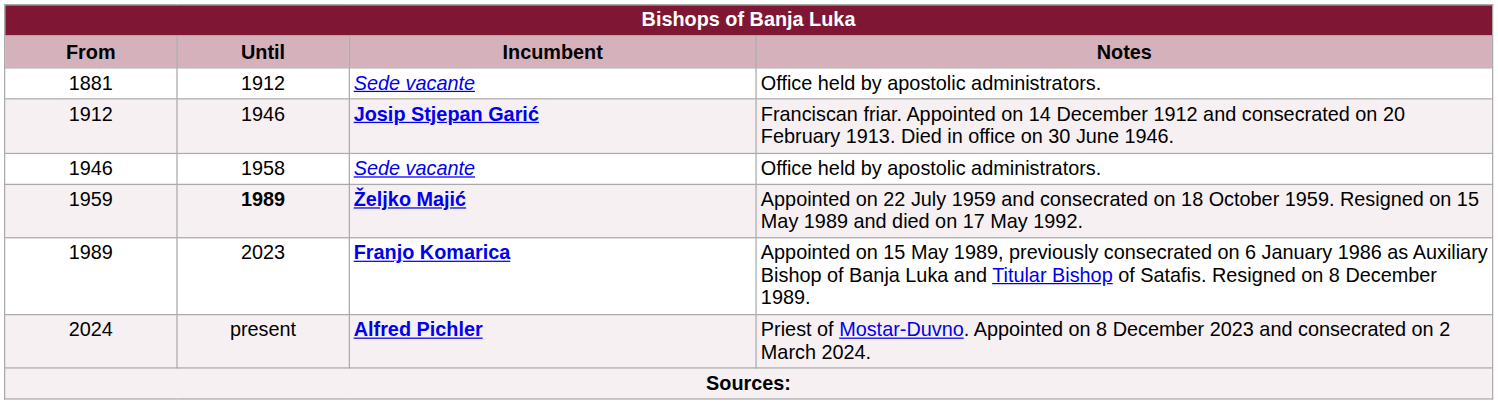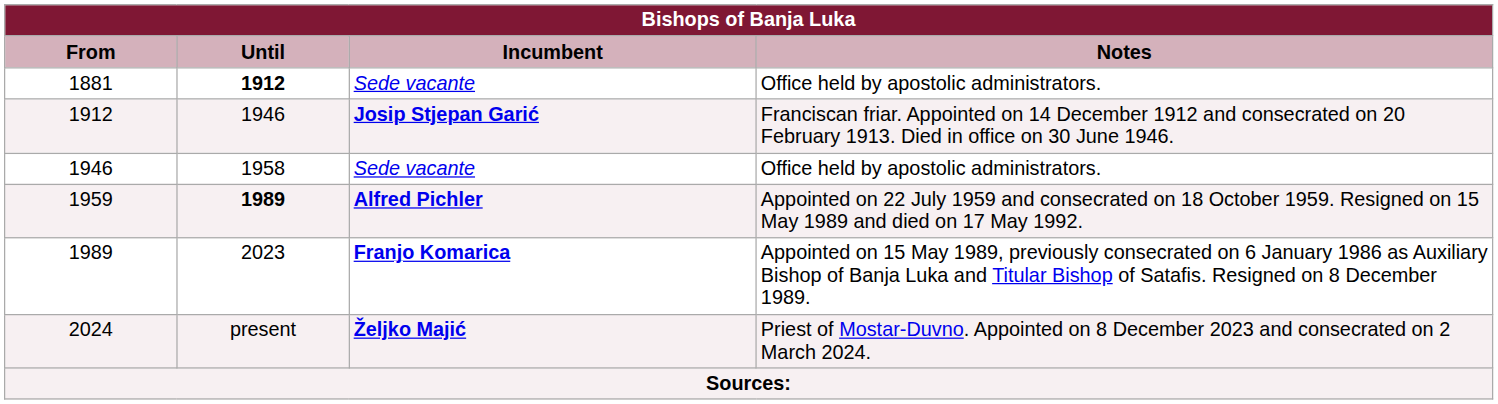 <table class="wikitable" style="width:95%; border:1">
 <tr>
 <th colspan="4" style="background-color: #7F1734; color: white;">Bishops of Banja Luka</th>
 </tr>
 <tr>
 <th style="background-color: #D4B1BB; width: 11%;">From</th>
 <th style="background-color: #D4B1BB; width: 11%;">Until</th>
 <th style="background-color: #D4B1BB; width: 26%;">Incumbent</th>
 <th style="background-color: #D4B1BB; width: 47%;">Notes</th>
 </tr>
 <tr valign="top" style="background-color: white;">
 <td style="text-align: center;">1881</td>
-<td style="text-align: center;">1912</td>
+<td style="text-align: center;"><strong>1912</strong></td>
 <td><em><a href='#'>Sede vacante</a></em></td>
 <td>Office held by apostolic administrators.</td>
 </tr>
 <tr valign="top" style="background-color: #F7F0F2;">
 <td style="text-align: center;">1912</td>
 <td style="text-align: center;">1946</td>
 <td><strong><a href='#'>Josip Stjepan Garić</a></strong></td>
 <td>Franciscan friar. Appointed on 14 December 1912 and consecrated on 20 February 1913. Died in office on 30 June 1946.</td>
 </tr>
 <tr valign="top" style="background-color: white;">
 <td style="text-align: center;">1946</td>
 <td style="text-align: center;">1958</td>
 <td><em><a href='#'>Sede vacante</a></em></td>
 <td>Office held by apostolic administrators.</td>
 </tr>
 <tr valign="top" style="background-color: #F7F0F2;">
 <td style="text-align: center;">1959</td>
 <td style="text-align: center;"><strong>1989</strong></td>
-<td><strong><a href='#'>Željko Majić</a></strong></td>
+<td><strong><a href='#'>Alfred Pichler</a></strong></td>
 <td>Appointed on 22 July 1959 and consecrated on 18 October 1959. Resigned on 15 May 1989 and died on 17 May 1992.</td>
 </tr>
 <tr valign="top" style="background-color: white;">
 <td style="text-align: center;">1989</td>
 <td style="text-align: center;">2023</td>
 <td><strong><a href='#'>Franjo Komarica</a></strong></td>
 <td>Appointed on 15 May 1989, previously consecrated on 6 January 1986 as Auxiliary Bishop of Banja Luka and <a href='#'>Titular Bishop</a> of Satafis. Resigned on 8 December 1989.</td>
 </tr>
 <tr valign="top" style="background-color: #F7F0F2;">
 <td style="text-align: center;">2024</td>
 <td style="text-align: center;">present</td>
-<td><strong><a href='#'>Alfred Pichler</a></strong></td>
+<td><strong><a href='#'>Željko Majić</a></strong></td>
 <td>Priest of <a href='#'>Mostar-Duvno</a>. Appointed on 8 December 2023 and consecrated on 2 March 2024.</td>
 </tr>
 <tr valign="top" style="background-color: #F7F0F2;">
 <td colspan="5" style="text-align: center;"><strong>Sources:</strong></td>
 </tr>
 </table>
